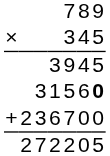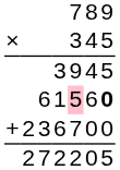 <table style="border-collapse: collapse; border-spacing: 2px; text-align:center">
 <tr>
 <td></td>
 <td></td>
 <td></td>
 <td></td>
 <td>7</td>
 <td>8</td>
 <td>9</td>
 </tr>
 <tr>
 <td style="border-bottom: 1px solid black;">×</td>
 <td style="border-bottom: 1px solid black;"></td>
 <td style="border-bottom: 1px solid black;"></td>
 <td style="border-bottom: 1px solid black;"></td>
 <td style="border-bottom: 1px solid black;">3</td>
 <td style="border-bottom: 1px solid black;">4</td>
 <td style="border-bottom: 1px solid black;">5</td>
 </tr>
 <tr>
 <td></td>
 <td></td>
 <td></td>
 <td>3</td>
 <td>9</td>
 <td>4</td>
 <td>5</td>
 </tr>
 <tr>
 <td></td>
 <td></td>
-<td>3</td>
+<td>6</td>
 <td>1</td>
-<td>5</td>
+<td style="background: pink;">5</td>
 <td>6</td>
 <td><strong>0</strong></td>
 </tr>
 <tr>
 <td style="border-bottom: 1px solid black;">+</td>
 <td style="border-bottom: 1px solid black;">2</td>
 <td style="border-bottom: 1px solid black;">3</td>
 <td style="border-bottom: 1px solid black;">6</td>
 <td style="border-bottom: 1px solid black;">7</td>
 <td style="border-bottom: 1px solid black;">0</td>
 <td style="border-bottom: 1px solid black;">0</td>
 </tr>
 <tr>
 <td></td>
 <td>2</td>
 <td>7</td>
 <td>2</td>
 <td>2</td>
 <td>0</td>
 <td>5</td>
 </tr>
 </table>
